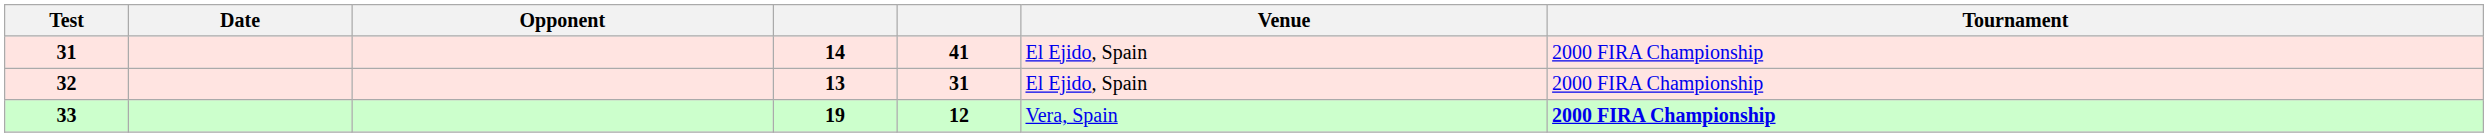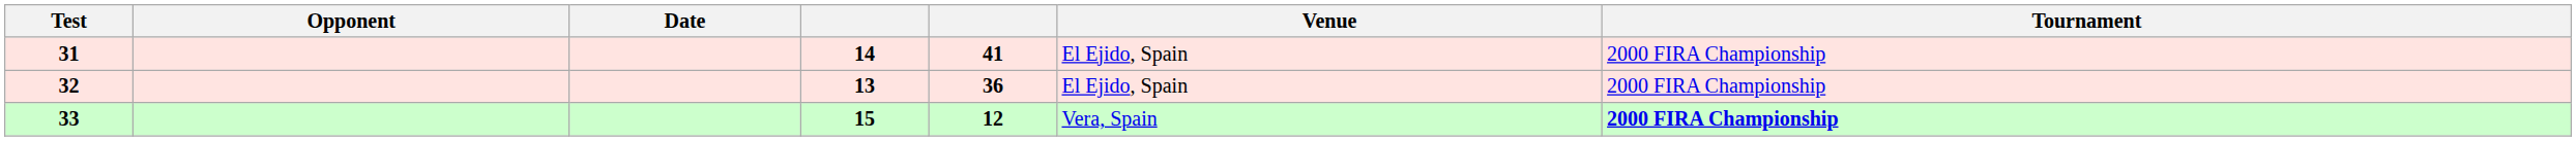 <table class="wikitable sortable" style="width:100%">
 <tr>
 <th style="width:5%">Test</th>
+<th style="width:17%">Opponent</th>
 <th style="width:9%">Date</th>
-<th style="width:17%">Opponent</th>
 <th style="width:5%"></th>
 <th style="width:5%"></th>
 <th>Venue</th>
 <th>Tournament</th>
 </tr>
 <tr bgcolor="FFE4E1">
 <td align="center"><strong>31</strong></td>
 <td></td>
 <td></td>
 <td align="center"><strong>14</strong></td>
 <td align="center"><strong>41</strong></td>
 <td><a href='#'>El Ejido</a>, Spain</td>
 <td><a href='#'>2000 FIRA Championship</a></td>
 </tr>
 <tr bgcolor="FFE4E1">
 <td align="center"><strong>32</strong></td>
 <td></td>
 <td></td>
 <td align="center"><strong>13</strong></td>
-<td align="center"><strong>31</strong></td>
+<td align="center"><strong>36</strong></td>
 <td><a href='#'>El Ejido</a>, Spain</td>
 <td><a href='#'>2000 FIRA Championship</a></td>
 </tr>
 <tr bgcolor="#ccffcc">
 <td align="center"><strong>33</strong></td>
 <td></td>
 <td></td>
-<td align="center"><strong>19</strong></td>
+<td align="center"><strong>15</strong></td>
 <td align="center"><strong>12</strong></td>
 <td><a href='#'>Vera, Spain</a></td>
 <td><strong><a href='#'>2000 FIRA Championship</a></strong></td>
 </tr>
 </table>
